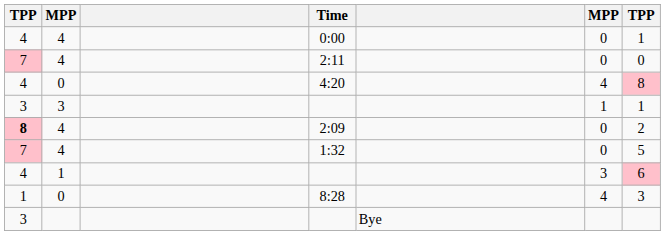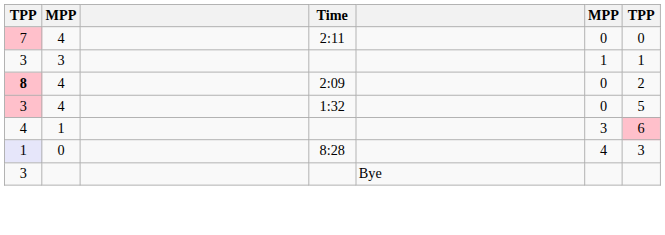 <table class="wikitable" style="text-align: center;" |>
 <tr>
 <th width="35">TPP</th>
 <th width="35">MPP</th>
 <th width="250"></th>
 <th width="45">Time</th>
 <th width="250"></th>
 <th width="35">MPP</th>
 <th width="35">TPP</th>
 </tr>
 <tr>
-<td>4</td>
-<td>4</td>
-<td style="text-align:left;"></td>
-<td>0:00</td>
-<td style="text-align:left;"><strong></strong></td>
-<td>0</td>
-<td>1</td>
-</tr>
-<tr>
 <td bgcolor=pink>7</td>
 <td>4</td>
 <td style="text-align:left;"></td>
 <td>2:11</td>
 <td style="text-align:left;"><strong></strong></td>
 <td>0</td>
 <td>0</td>
-</tr>
-<tr>
-<td>4</td>
-<td>0</td>
-<td style="text-align:left;"><strong></strong></td>
-<td>4:20</td>
-<td style="text-align:left;"></td>
-<td>4</td>
-<td bgcolor=pink>8</td>
 </tr>
 <tr>
 <td>3</td>
 <td>3</td>
 <td style="text-align:left;"></td>
 <td></td>
 <td style="text-align:left;"><strong></strong></td>
 <td>1</td>
 <td>1</td>
 </tr>
 <tr>
 <td bgcolor=pink><strong>8</strong></td>
 <td>4</td>
 <td style="text-align:left;"></td>
 <td>2:09</td>
 <td style="text-align:left;"><strong></strong></td>
 <td>0</td>
 <td>2</td>
 </tr>
 <tr>
-<td bgcolor=pink>7</td>
+<td bgcolor=pink>3</td>
 <td>4</td>
 <td style="text-align:left;"></td>
 <td>1:32</td>
 <td style="text-align:left;"><strong></strong></td>
 <td>0</td>
 <td>5</td>
 </tr>
 <tr>
 <td>4</td>
 <td>1</td>
 <td style="text-align:left;"><strong></strong></td>
 <td></td>
 <td style="text-align:left;"></td>
 <td>3</td>
 <td bgcolor=pink>6</td>
 </tr>
 <tr>
-<td>1</td>
+<td style="background: lavender;">1</td>
 <td>0</td>
 <td style="text-align:left;"><strong></strong></td>
 <td>8:28</td>
 <td style="text-align:left;"></td>
 <td>4</td>
 <td>3</td>
 </tr>
 <tr>
 <td>3</td>
 <td></td>
 <td style="text-align:left;"><strong></strong></td>
 <td></td>
 <td style="text-align:left;">Bye</td>
 <td></td>
 <td></td>
 </tr>
 </table>
